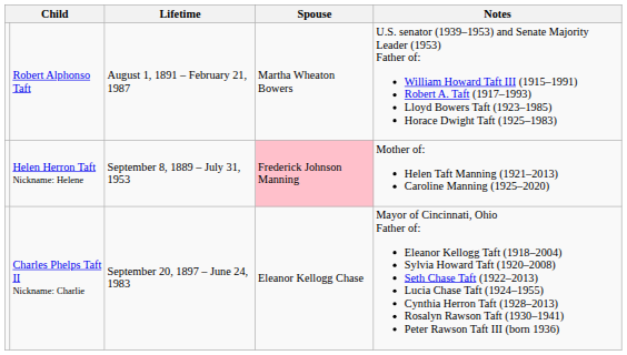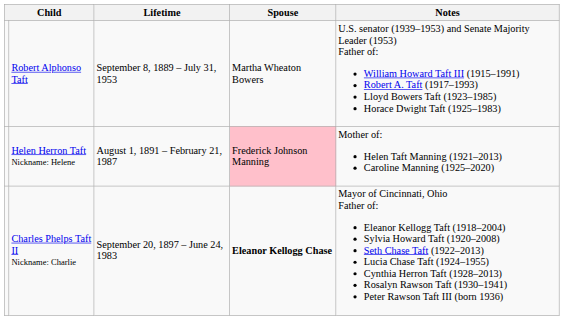 <table class="wikitable">
 <tr>
 <th colspan="2">Child</th>
 <th>Lifetime</th>
 <th>Spouse</th>
 <th>Notes</th>
 </tr>
 <tr>
 <td></td>
 <td><a href='#'>Robert Alphonso Taft</a></td>
-<td>August 1, 1891 – February 21, 1987</td>
+<td>September 8, 1889 – July 31, 1953</td>
 <td>Martha Wheaton Bowers</td>
 <td>U.S. senator (1939–1953) and Senate Majority Leader (1953) <br>Father of:<br><ul><li><a href='#'>William Howard Taft III</a> (1915–1991)</li><li><a href='#'>Robert A. Taft</a> (1917–1993)</li><li>Lloyd Bowers Taft (1923–1985)</li><li>Horace Dwight Taft (1925–1983)</li></ul></td>
 </tr>
 <tr>
 <td></td>
 <td><a href='#'>Helen Herron Taft</a><br><small>Nickname: Helene</small></td>
-<td>September 8, 1889 – July 31, 1953</td>
+<td>August 1, 1891 – February 21, 1987</td>
 <td style="background: pink;">Frederick Johnson Manning</td>
 <td>Mother of:<br><ul><li>Helen Taft Manning (1921–2013)</li><li>Caroline Manning (1925–2020)</li></ul></td>
 </tr>
 <tr>
 <td></td>
 <td><a href='#'>Charles Phelps Taft II</a><br><small>Nickname: Charlie</small></td>
 <td>September 20, 1897 – June 24, 1983</td>
-<td>Eleanor Kellogg Chase</td>
+<td><strong>Eleanor Kellogg Chase</strong></td>
 <td>Mayor of Cincinnati, Ohio <br>Father of:<br><ul><li>Eleanor Kellogg Taft (1918–2004)</li><li>Sylvia Howard Taft (1920–2008)</li><li><a href='#'>Seth Chase Taft</a> (1922–2013)</li><li>Lucia Chase Taft (1924–1955)</li><li>Cynthia Herron Taft (1928–2013)</li><li>Rosalyn Rawson Taft (1930–1941)</li><li>Peter Rawson Taft III (born 1936)</li></ul></td>
 </tr>
 </table>
